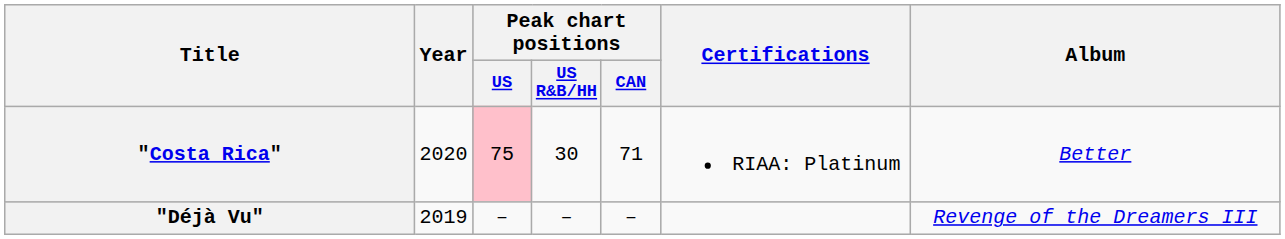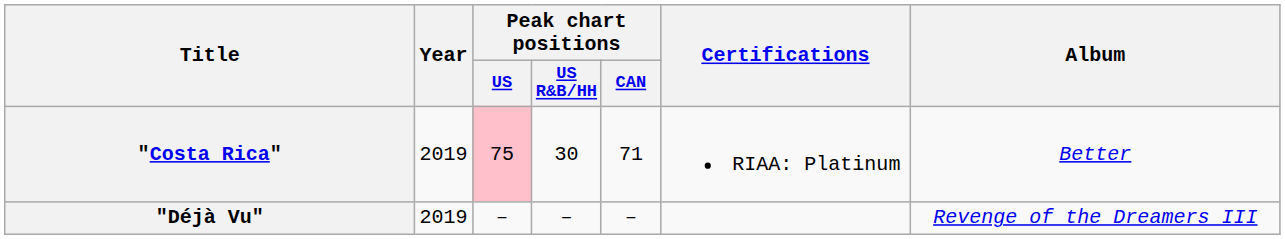 <table class="wikitable plainrowheaders" style="text-align:center;">
 <tr>
 <th scope="col" rowspan="2" style="width:20em;">Title</th>
 <th scope="col" rowspan="2" style="width:1em;">Year</th>
 <th scope="col" colspan="3">Peak chart positions</th>
 <th scope="col" rowspan="2" style="width:12em;"><a href='#'>Certifications</a></th>
 <th scope="col" rowspan="2" style="width:18em;">Album</th>
 </tr>
 <tr>
 <th scope="col" style="width:3em;font-size:85%;"><a href='#'>US</a></th>
 <th scope="col" style="width:3em;font-size:85%;"><a href='#'>US<br>R&B/HH</a></th>
 <th scope="col" style="width:3em;font-size:85%;"><a href='#'>CAN</a></th>
 </tr>
 <tr>
 <th scope="row">"<a href='#'>Costa Rica</a>"<br></th>
-<td>2020</td>
+<td>2019</td>
 <td style="background: pink;">75</td>
 <td>30</td>
 <td>71</td>
 <td><br><ul><li>RIAA: Platinum</li></ul></td>
 <td><em><a href='#'>Better</a></em></td>
 </tr>
 <tr>
 <th scope="row">"Déjà Vu"<br></th>
 <td>2019</td>
 <td>–</td>
 <td>–</td>
 <td>–</td>
 <td></td>
 <td><em><a href='#'>Revenge of the Dreamers III</a></em></td>
 </tr>
 </table>
